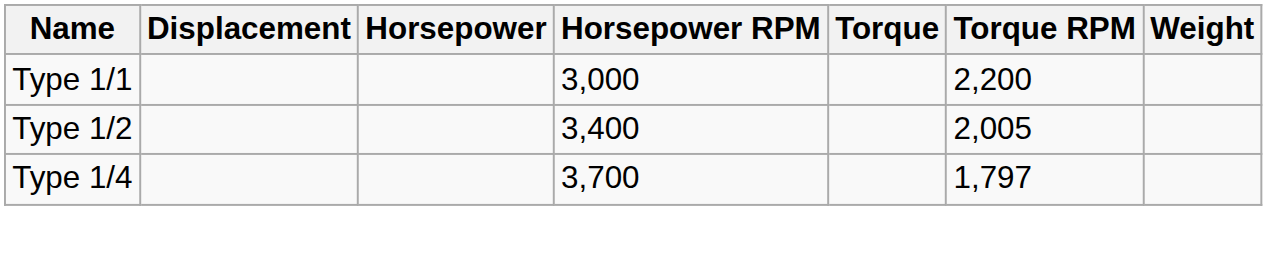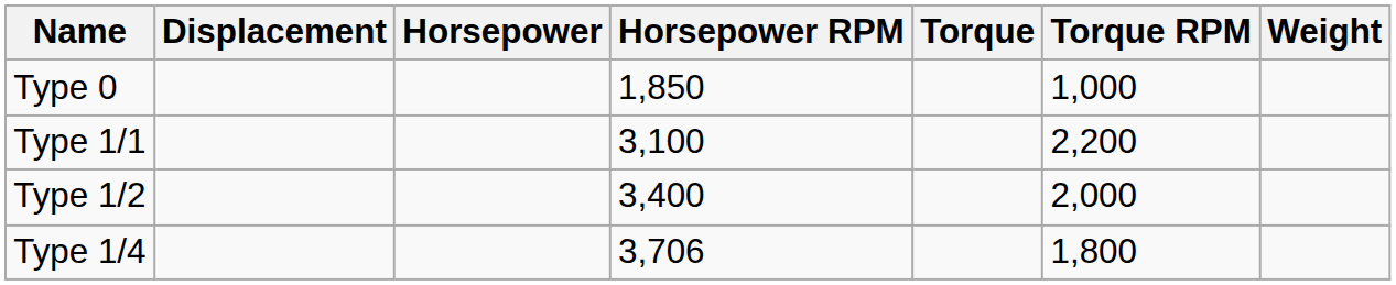 <table class="wikitable sortable">
 <tr>
 <th>Name</th>
 <th>Displacement</th>
 <th>Horsepower</th>
 <th>Horsepower RPM</th>
 <th>Torque</th>
 <th>Torque RPM</th>
 <th>Weight</th>
 </tr>
 <tr>
+<td>Type 0</td>
+<td></td>
+<td></td>
+<td>1,850</td>
+<td></td>
+<td>1,000</td>
+<td></td>
+</tr>
+<tr>
 <td>Type 1/1</td>
 <td></td>
 <td></td>
-<td>3,000</td>
+<td>3,100</td>
 <td></td>
 <td>2,200</td>
 <td></td>
 </tr>
 <tr>
 <td>Type 1/2</td>
 <td></td>
 <td></td>
 <td>3,400</td>
 <td></td>
-<td>2,005</td>
+<td>2,000</td>
 <td></td>
 </tr>
 <tr>
 <td>Type 1/4</td>
 <td></td>
 <td></td>
-<td>3,700</td>
+<td>3,706</td>
 <td></td>
-<td>1,797</td>
+<td>1,800</td>
 <td></td>
 </tr>
 </table>
